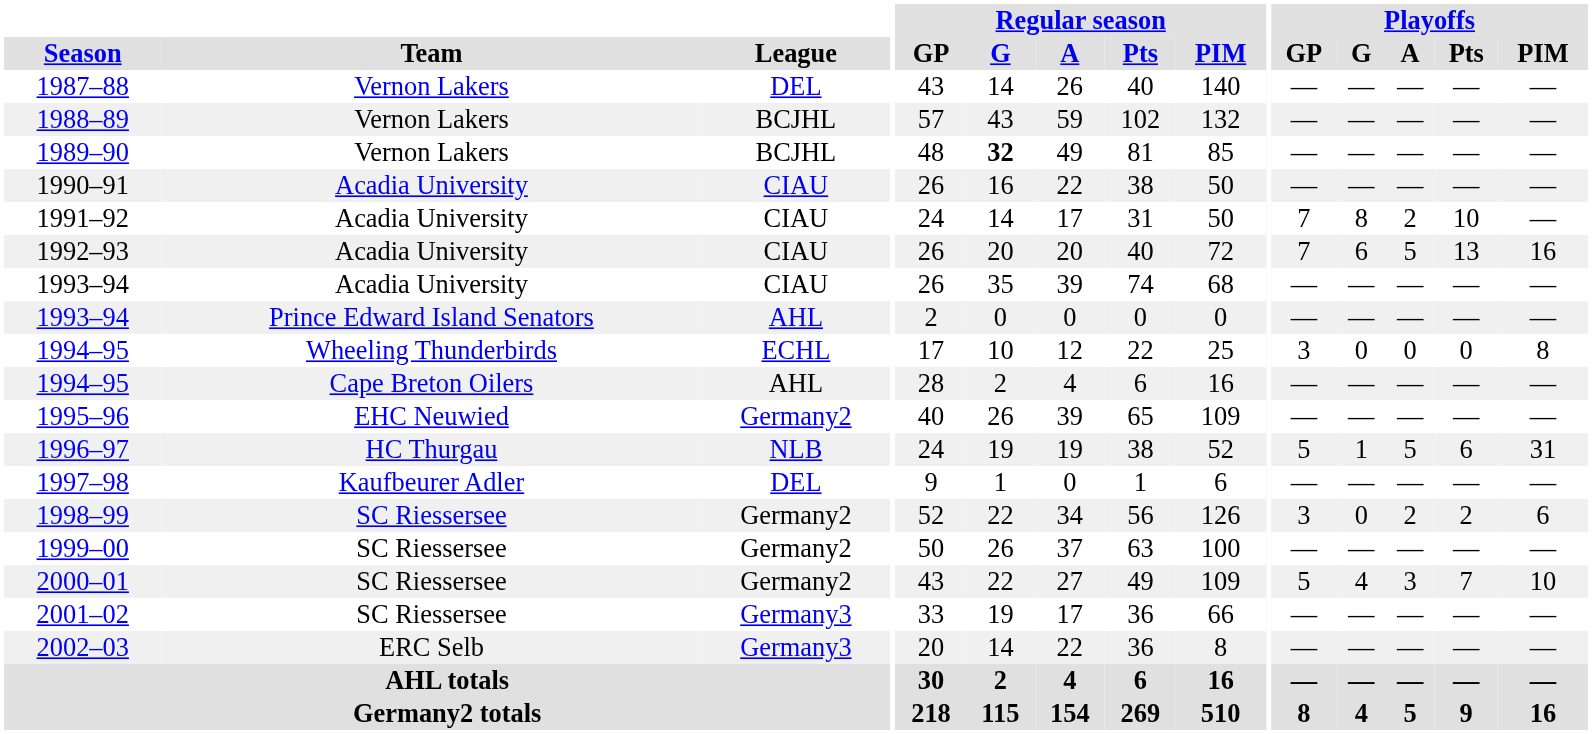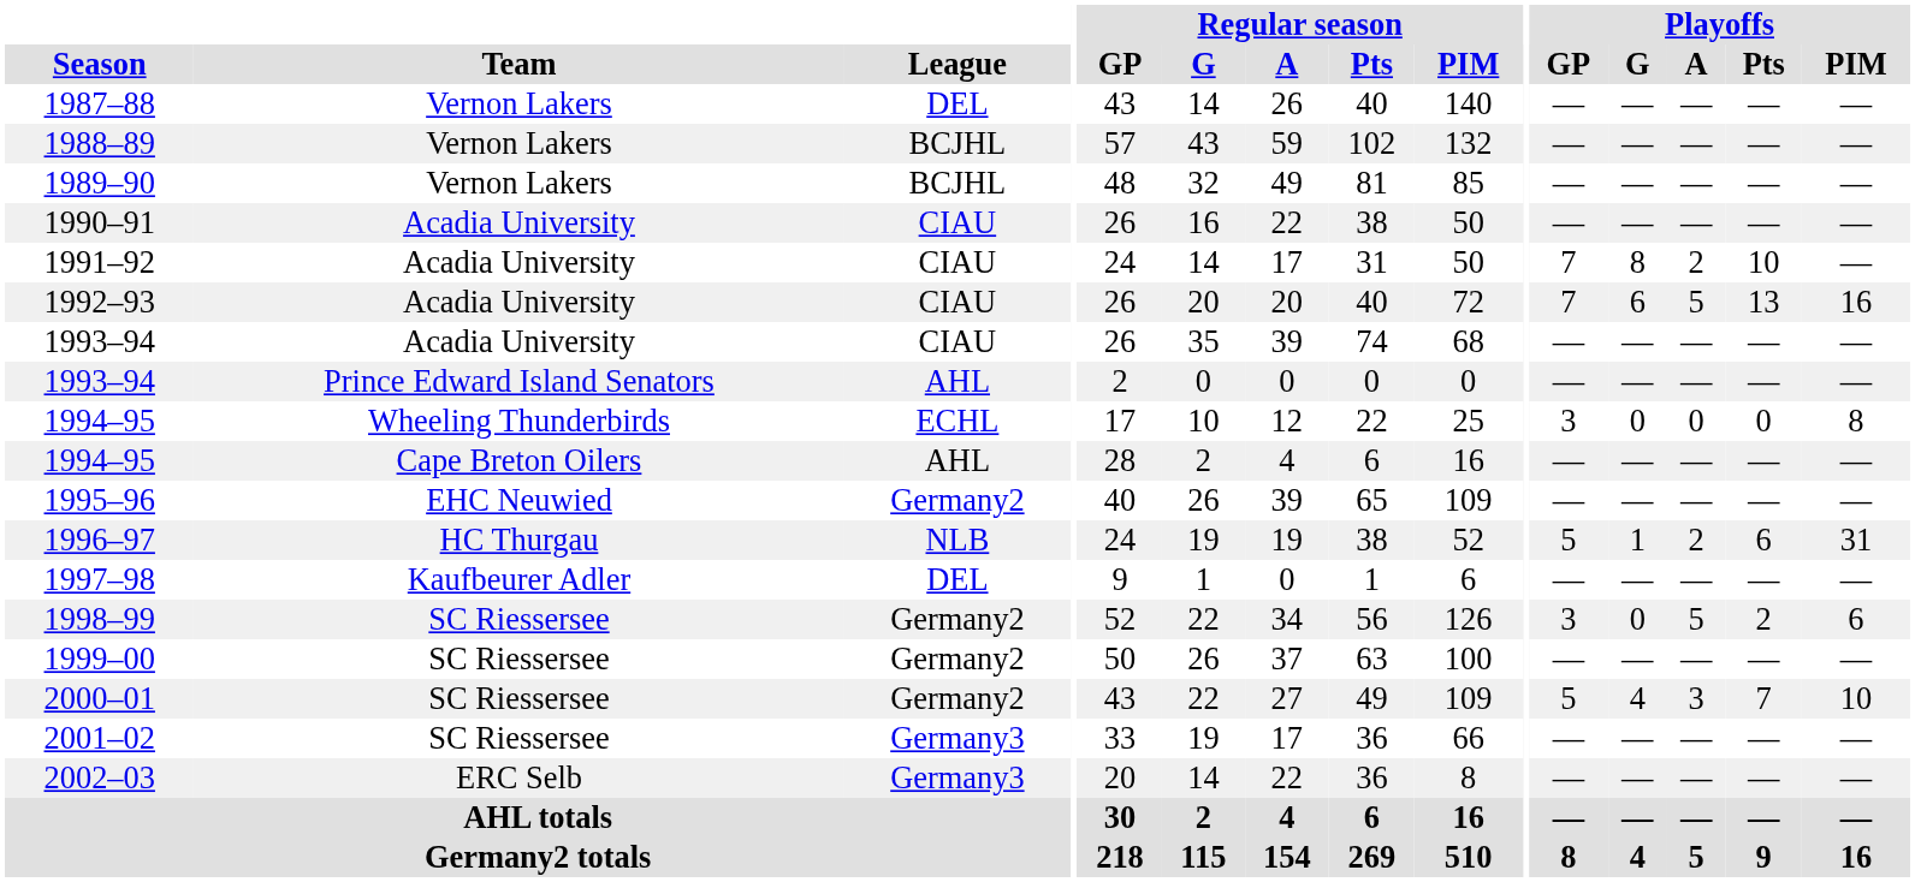 <table border="0" cellpadding="1" cellspacing="0" style="text-align:center; width:60em">
 <tr bgcolor="#e0e0e0">
 <th colspan="3" bgcolor="#ffffff"></th>
 <th rowspan="99" bgcolor="#ffffff"></th>
 <th colspan="5"><a href='#'>Regular season</a></th>
 <th rowspan="99" bgcolor="#ffffff"></th>
 <th colspan="5"><a href='#'>Playoffs</a></th>
 </tr>
 <tr bgcolor="#e0e0e0">
 <th><a href='#'>Season</a></th>
 <th>Team</th>
 <th>League</th>
 <th>GP</th>
 <th><a href='#'>G</a></th>
 <th><a href='#'>A</a></th>
 <th><a href='#'>Pts</a></th>
 <th><a href='#'>PIM</a></th>
 <th>GP</th>
 <th>G</th>
 <th>A</th>
 <th>Pts</th>
 <th>PIM</th>
 </tr>
 <tr>
 <td><a href='#'>1987–88</a></td>
 <td><a href='#'>Vernon Lakers</a></td>
 <td><a href='#'>DEL</a></td>
 <td>43</td>
 <td>14</td>
 <td>26</td>
 <td>40</td>
 <td>140</td>
 <td>—</td>
 <td>—</td>
 <td>—</td>
 <td>—</td>
 <td>—</td>
 </tr>
 <tr bgcolor="#f0f0f0">
 <td><a href='#'>1988–89</a></td>
 <td>Vernon Lakers</td>
 <td>BCJHL</td>
 <td>57</td>
 <td>43</td>
 <td>59</td>
 <td>102</td>
 <td>132</td>
 <td>—</td>
 <td>—</td>
 <td>—</td>
 <td>—</td>
 <td>—</td>
 </tr>
 <tr>
 <td><a href='#'>1989–90</a></td>
 <td>Vernon Lakers</td>
 <td>BCJHL</td>
 <td>48</td>
-<td><strong>32</strong></td>
+<td>32</td>
 <td>49</td>
 <td>81</td>
 <td>85</td>
 <td>—</td>
 <td>—</td>
 <td>—</td>
 <td>—</td>
 <td>—</td>
 </tr>
 <tr bgcolor="#f0f0f0">
 <td>1990–91</td>
 <td><a href='#'>Acadia University</a></td>
 <td><a href='#'>CIAU</a></td>
 <td>26</td>
 <td>16</td>
 <td>22</td>
 <td>38</td>
 <td>50</td>
 <td>—</td>
 <td>—</td>
 <td>—</td>
 <td>—</td>
 <td>—</td>
 </tr>
 <tr>
 <td>1991–92</td>
 <td>Acadia University</td>
 <td>CIAU</td>
 <td>24</td>
 <td>14</td>
 <td>17</td>
 <td>31</td>
 <td>50</td>
 <td>7</td>
 <td>8</td>
 <td>2</td>
 <td>10</td>
 <td>—</td>
 </tr>
 <tr bgcolor="#f0f0f0">
 <td>1992–93</td>
 <td>Acadia University</td>
 <td>CIAU</td>
 <td>26</td>
 <td>20</td>
 <td>20</td>
 <td>40</td>
 <td>72</td>
 <td>7</td>
 <td>6</td>
 <td>5</td>
 <td>13</td>
 <td>16</td>
 </tr>
 <tr>
 <td>1993–94</td>
 <td>Acadia University</td>
 <td>CIAU</td>
 <td>26</td>
 <td>35</td>
 <td>39</td>
 <td>74</td>
 <td>68</td>
 <td>—</td>
 <td>—</td>
 <td>—</td>
 <td>—</td>
 <td>—</td>
 </tr>
 <tr bgcolor="#f0f0f0">
 <td><a href='#'>1993–94</a></td>
 <td><a href='#'>Prince Edward Island Senators</a></td>
 <td><a href='#'>AHL</a></td>
 <td>2</td>
 <td>0</td>
 <td>0</td>
 <td>0</td>
 <td>0</td>
 <td>—</td>
 <td>—</td>
 <td>—</td>
 <td>—</td>
 <td>—</td>
 </tr>
 <tr>
 <td><a href='#'>1994–95</a></td>
 <td><a href='#'>Wheeling Thunderbirds</a></td>
 <td><a href='#'>ECHL</a></td>
 <td>17</td>
 <td>10</td>
 <td>12</td>
 <td>22</td>
 <td>25</td>
 <td>3</td>
 <td>0</td>
 <td>0</td>
 <td>0</td>
 <td>8</td>
 </tr>
 <tr bgcolor="#f0f0f0">
 <td><a href='#'>1994–95</a></td>
 <td><a href='#'>Cape Breton Oilers</a></td>
 <td>AHL</td>
 <td>28</td>
 <td>2</td>
 <td>4</td>
 <td>6</td>
 <td>16</td>
 <td>—</td>
 <td>—</td>
 <td>—</td>
 <td>—</td>
 <td>—</td>
 </tr>
 <tr>
 <td><a href='#'>1995–96</a></td>
 <td><a href='#'>EHC Neuwied</a></td>
 <td><a href='#'>Germany2</a></td>
 <td>40</td>
 <td>26</td>
 <td>39</td>
 <td>65</td>
 <td>109</td>
 <td>—</td>
 <td>—</td>
 <td>—</td>
 <td>—</td>
 <td>—</td>
 </tr>
 <tr bgcolor="#f0f0f0">
 <td><a href='#'>1996–97</a></td>
 <td><a href='#'>HC Thurgau</a></td>
 <td><a href='#'>NLB</a></td>
 <td>24</td>
 <td>19</td>
 <td>19</td>
 <td>38</td>
 <td>52</td>
 <td>5</td>
 <td>1</td>
-<td>5</td>
+<td>2</td>
 <td>6</td>
 <td>31</td>
 </tr>
 <tr>
 <td><a href='#'>1997–98</a></td>
 <td><a href='#'>Kaufbeurer Adler</a></td>
 <td><a href='#'>DEL</a></td>
 <td>9</td>
 <td>1</td>
 <td>0</td>
 <td>1</td>
 <td>6</td>
 <td>—</td>
 <td>—</td>
 <td>—</td>
 <td>—</td>
 <td>—</td>
 </tr>
 <tr bgcolor="#f0f0f0">
 <td><a href='#'>1998–99</a></td>
 <td><a href='#'>SC Riessersee</a></td>
 <td>Germany2</td>
 <td>52</td>
 <td>22</td>
 <td>34</td>
 <td>56</td>
 <td>126</td>
 <td>3</td>
 <td>0</td>
-<td>2</td>
+<td>5</td>
 <td>2</td>
 <td>6</td>
 </tr>
 <tr>
 <td><a href='#'>1999–00</a></td>
 <td>SC Riessersee</td>
 <td>Germany2</td>
 <td>50</td>
 <td>26</td>
 <td>37</td>
 <td>63</td>
 <td>100</td>
 <td>—</td>
 <td>—</td>
 <td>—</td>
 <td>—</td>
 <td>—</td>
 </tr>
 <tr bgcolor="#f0f0f0">
 <td><a href='#'>2000–01</a></td>
 <td>SC Riessersee</td>
 <td>Germany2</td>
 <td>43</td>
 <td>22</td>
 <td>27</td>
 <td>49</td>
 <td>109</td>
 <td>5</td>
 <td>4</td>
 <td>3</td>
 <td>7</td>
 <td>10</td>
 </tr>
 <tr>
 <td><a href='#'>2001–02</a></td>
 <td>SC Riessersee</td>
 <td><a href='#'>Germany3</a></td>
 <td>33</td>
 <td>19</td>
 <td>17</td>
 <td>36</td>
 <td>66</td>
 <td>—</td>
 <td>—</td>
 <td>—</td>
 <td>—</td>
 <td>—</td>
 </tr>
 <tr bgcolor="#f0f0f0">
 <td><a href='#'>2002–03</a></td>
 <td>ERC Selb</td>
 <td><a href='#'>Germany3</a></td>
 <td>20</td>
 <td>14</td>
 <td>22</td>
 <td>36</td>
 <td>8</td>
 <td>—</td>
 <td>—</td>
 <td>—</td>
 <td>—</td>
 <td>—</td>
 </tr>
 <tr>
 </tr>
 <tr ALIGN="center" bgcolor="#e0e0e0">
 <th colspan="3">AHL totals</th>
 <th ALIGN="center">30</th>
 <th ALIGN="center">2</th>
 <th ALIGN="center">4</th>
 <th ALIGN="center">6</th>
 <th ALIGN="center">16</th>
 <th ALIGN="center">—</th>
 <th ALIGN="center">—</th>
 <th ALIGN="center">—</th>
 <th ALIGN="center">—</th>
 <th ALIGN="center">—</th>
 </tr>
 <tr>
 </tr>
 <tr ALIGN="center" bgcolor="#e0e0e0">
 <th colspan="3">Germany2 totals</th>
 <th ALIGN="center">218</th>
 <th ALIGN="center">115</th>
 <th ALIGN="center">154</th>
 <th ALIGN="center">269</th>
 <th ALIGN="center">510</th>
 <th ALIGN="center">8</th>
 <th ALIGN="center">4</th>
 <th ALIGN="center">5</th>
 <th ALIGN="center">9</th>
 <th ALIGN="center">16</th>
 </tr>
 </table>
